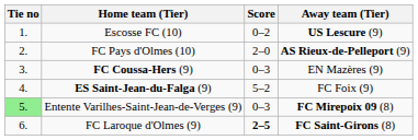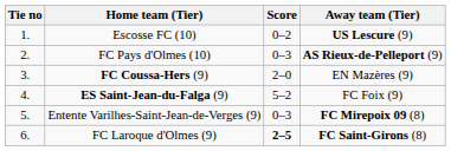 <table class="wikitable" style="text-align: center">
 <tr>
 <th>Tie no</th>
 <th>Home team (Tier)</th>
 <th>Score</th>
 <th>Away team (Tier)</th>
 </tr>
 <tr>
 <td>1.</td>
 <td>Escosse FC (10)</td>
 <td>0–2</td>
 <td><strong>US Lescure</strong> (9)</td>
 </tr>
 <tr>
 <td>2.</td>
 <td>FC Pays d'Olmes (10)</td>
-<td>2–0</td>
+<td>0–3</td>
 <td><strong>AS Rieux-de-Pelleport</strong> (9)</td>
 </tr>
 <tr>
 <td>3.</td>
 <td><strong>FC Coussa-Hers</strong> (9)</td>
-<td>0–3</td>
+<td>2–0</td>
 <td>EN Mazères (9)</td>
 </tr>
 <tr>
 <td>4.</td>
 <td><strong>ES Saint-Jean-du-Falga</strong> (9)</td>
 <td>5–2</td>
 <td>FC Foix (9)</td>
 </tr>
 <tr>
-<td style="background: lightgreen;">5.</td>
+<td>5.</td>
 <td>Entente Varilhes-Saint-Jean-de-Verges (9)</td>
 <td>0–3</td>
 <td><strong>FC Mirepoix 09</strong> (8)</td>
 </tr>
 <tr>
 <td>6.</td>
 <td>FC Laroque d'Olmes (9)</td>
 <td><strong>2–5</strong></td>
 <td><strong>FC Saint-Girons</strong> (8)</td>
 </tr>
 </table>
